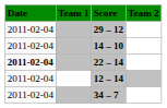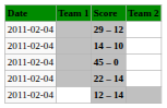 <table class="wikitable" style="margin:0.5em auto; font-size:95%">
 <tr bgcolor="#008B00">
 <td><strong>Date</strong></td>
 <td><strong>Team 1</strong></td>
 <td><strong>Score</strong></td>
 <td><strong>Team 2</strong></td>
 </tr>
 <tr>
 <td>2011-02-04</td>
 <td bgcolor="silver"><strong></strong></td>
 <td bgcolor="silver"><strong>29 – 12</strong></td>
 <td bgcolor="white"></td>
 </tr>
 <tr>
 <td>2011-02-04</td>
 <td bgcolor="silver"><strong></strong></td>
 <td bgcolor="silver"><strong>14 – 10</strong></td>
 <td bgcolor="white"></td>
 </tr>
 <tr>
-<td><strong>2011-02-04</strong></td>
+<td>2011-02-04</td>
+<td bgcolor="silver"><strong></strong></td>
+<td bgcolor="silver"><strong>45 – 0</strong></td>
+<td bgcolor="white"></td>
+</tr>
+<tr>
+<td>2011-02-04</td>
 <td bgcolor="silver"><strong></strong></td>
 <td bgcolor="silver"><strong>22 – 14</strong></td>
 <td bgcolor="white"></td>
 </tr>
 <tr>
 <td>2011-02-04</td>
 <td bgcolor="white"></td>
 <td bgcolor="silver"><strong>12 – 14</strong></td>
 <td bgcolor="silver"><strong></strong></td>
 </tr>
-<tr>
-<td>2011-02-04</td>
-<td bgcolor="silver"><strong></strong></td>
-<td bgcolor="silver"><strong>34 – 7</strong></td>
-<td bgcolor="white"></td>
-</tr>
 </table>
